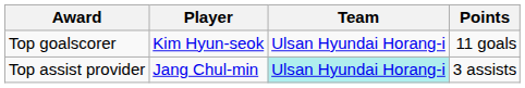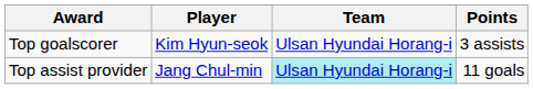 <table class="wikitable">
 <tr>
 <th>Award</th>
 <th>Player</th>
 <th>Team</th>
 <th>Points</th>
 </tr>
 <tr>
 <td>Top goalscorer</td>
 <td> <a href='#'>Kim Hyun-seok</a></td>
 <td><a href='#'>Ulsan Hyundai Horang-i</a></td>
-<td align="right">11 goals</td>
+<td align="right">3 assists</td>
 </tr>
 <tr>
 <td>Top assist provider</td>
 <td> <a href='#'>Jang Chul-min</a></td>
 <td style="background: paleturquoise;"><a href='#'>Ulsan Hyundai Horang-i</a></td>
-<td align="right">3 assists</td>
+<td align="right">11 goals</td>
 </tr>
 </table>
